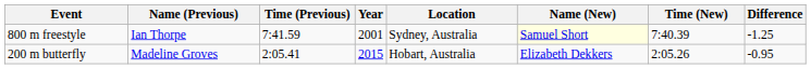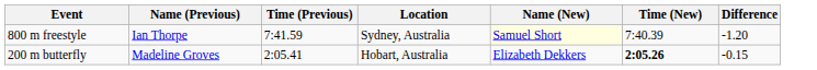 <table class="wikitable">
 <tr>
 <th width=150>Event</th>
 <th width=160>Name (Previous)</th>
 <th width=115>Time (Previous)</th>
-<th width=30>Year</th>
 <th width=160>Location</th>
 <th width=160>Name (New)</th>
 <th width=115>Time (New)</th>
 <th width=50>Difference</th>
 </tr>
 <tr>
 <td>800 m freestyle</td>
 <td> <a href='#'>Ian Thorpe</a></td>
 <td>7:41.59</td>
-<td>2001</td>
 <td> Sydney, Australia</td>
 <td style="background: lightyellow;"> <a href='#'>Samuel Short</a></td>
 <td>7:40.39</td>
-<td>-1.25</td>
+<td>-1.20</td>
 </tr>
 <tr>
 <td>200 m butterfly</td>
 <td> <a href='#'>Madeline Groves</a></td>
 <td>2:05.41</td>
-<td><a href='#'>2015</a></td>
 <td> Hobart, Australia</td>
 <td> <a href='#'>Elizabeth Dekkers</a></td>
-<td>2:05.26</td>
-<td>-0.95</td>
+<td><strong>2:05.26</strong></td>
+<td>-0.15</td>
 </tr>
 </table>
